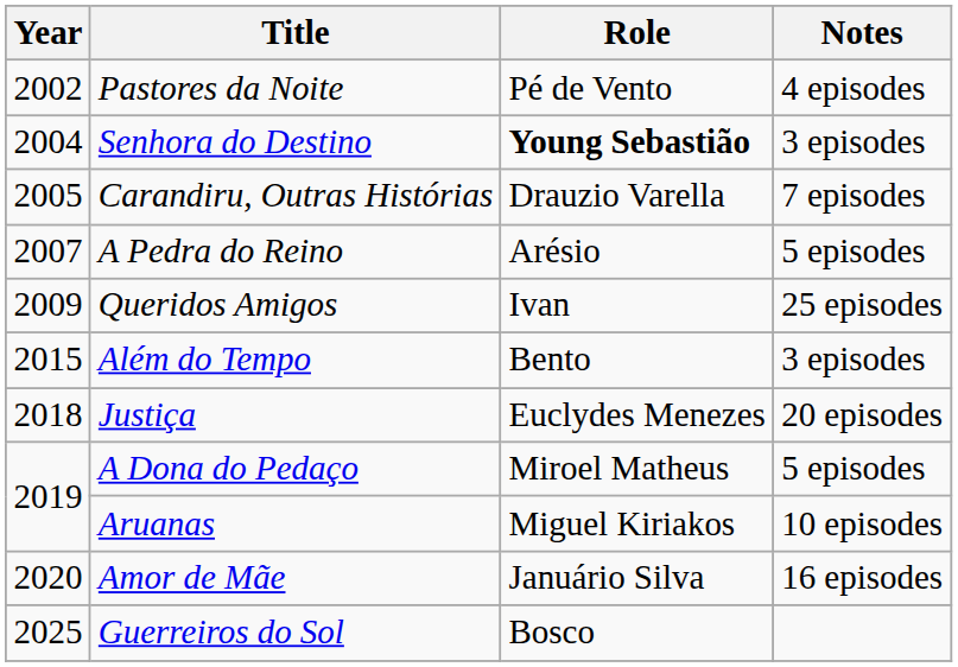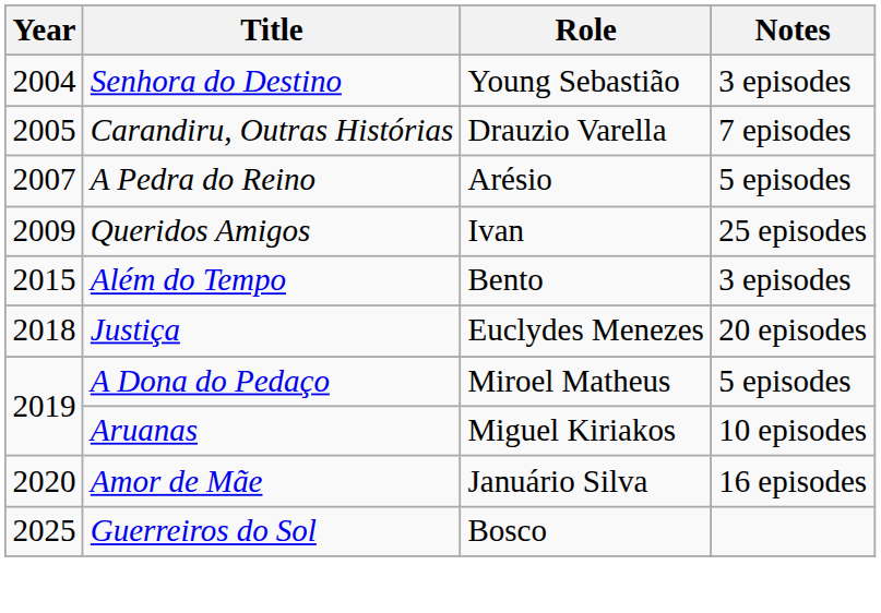 <table class="wikitable sortable">
 <tr>
 <th>Year</th>
 <th>Title</th>
 <th>Role</th>
 <th class="unsortable">Notes</th>
 </tr>
 <tr>
-<td>2002</td>
-<td><em>Pastores da Noite</em></td>
-<td>Pé de Vento</td>
-<td>4 episodes</td>
-</tr>
-<tr>
 <td>2004</td>
 <td><em><a href='#'>Senhora do Destino</a></em></td>
-<td><strong>Young Sebastião</strong></td>
+<td>Young Sebastião</td>
 <td>3 episodes</td>
 </tr>
 <tr>
 <td>2005</td>
 <td><em>Carandiru, Outras Histórias</em></td>
 <td>Drauzio Varella</td>
 <td>7 episodes</td>
 </tr>
 <tr>
 <td>2007</td>
 <td><em>A Pedra do Reino</em></td>
 <td>Arésio</td>
 <td>5 episodes</td>
 </tr>
 <tr>
 <td>2009</td>
 <td><em>Queridos Amigos</em></td>
 <td>Ivan</td>
 <td>25 episodes</td>
 </tr>
 <tr>
 <td>2015</td>
 <td><em><a href='#'>Além do Tempo</a></em></td>
 <td>Bento</td>
 <td>3 episodes</td>
 </tr>
 <tr>
 <td>2018</td>
 <td><em><a href='#'>Justiça</a></em></td>
 <td>Euclydes Menezes</td>
 <td>20 episodes</td>
 </tr>
 <tr>
 <td rowspan=2>2019</td>
 <td><em><a href='#'>A Dona do Pedaço</a></em></td>
 <td>Miroel Matheus</td>
 <td>5 episodes</td>
 </tr>
 <tr>
 <td><em><a href='#'>Aruanas</a></em></td>
 <td>Miguel Kiriakos</td>
 <td>10 episodes</td>
 </tr>
 <tr>
 <td>2020</td>
 <td><em><a href='#'>Amor de Mãe</a></em></td>
 <td>Januário Silva</td>
 <td>16 episodes</td>
 </tr>
 <tr>
 <td>2025</td>
 <td><em><a href='#'>Guerreiros do Sol</a></em></td>
 <td>Bosco</td>
 <td></td>
 </tr>
 </table>
